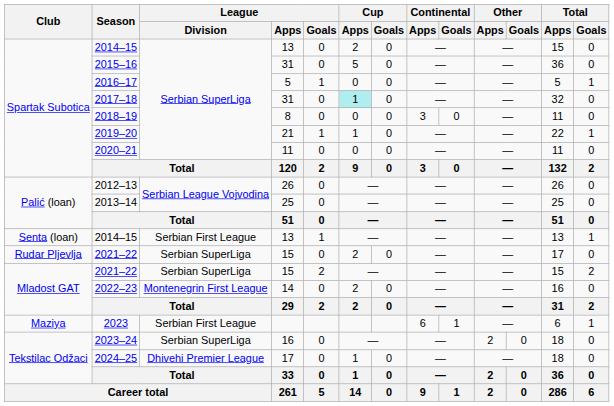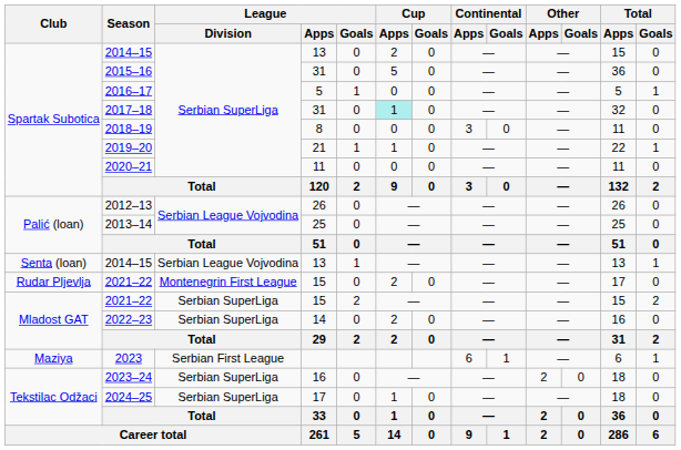 <table class="wikitable" style="text-align:center">
 <tr>
 <th rowspan="2">Club</th>
 <th rowspan="2">Season</th>
 <th colspan="3">League</th>
 <th colspan="2">Cup</th>
 <th colspan="2">Continental</th>
 <th colspan="2">Other</th>
 <th colspan="2">Total</th>
 </tr>
 <tr>
 <th>Division</th>
 <th>Apps</th>
 <th>Goals</th>
 <th>Apps</th>
 <th>Goals</th>
 <th>Apps</th>
 <th>Goals</th>
 <th>Apps</th>
 <th>Goals</th>
 <th>Apps</th>
 <th>Goals</th>
 </tr>
 <tr>
 <td rowspan="8"><a href='#'>Spartak Subotica</a></td>
 <td><a href='#'>2014–15</a></td>
 <td rowspan="7"><a href='#'>Serbian SuperLiga</a></td>
 <td>13</td>
 <td>0</td>
 <td>2</td>
 <td>0</td>
 <td colspan="2">—</td>
 <td colspan="2">—</td>
 <td>15</td>
 <td>0</td>
 </tr>
 <tr>
 <td><a href='#'>2015–16</a></td>
 <td>31</td>
 <td>0</td>
 <td>5</td>
 <td>0</td>
 <td colspan="2">—</td>
 <td colspan="2">—</td>
 <td>36</td>
 <td>0</td>
 </tr>
 <tr>
 <td><a href='#'>2016–17</a></td>
 <td>5</td>
 <td>1</td>
 <td>0</td>
 <td>0</td>
 <td colspan="2">—</td>
 <td colspan="2">—</td>
 <td>5</td>
 <td>1</td>
 </tr>
 <tr>
 <td><a href='#'>2017–18</a></td>
 <td>31</td>
 <td>0</td>
 <td style="background: paleturquoise;">1</td>
 <td>0</td>
 <td colspan="2">—</td>
 <td colspan="2">—</td>
 <td>32</td>
 <td>0</td>
 </tr>
 <tr>
 <td><a href='#'>2018–19</a></td>
 <td>8</td>
 <td>0</td>
 <td>0</td>
 <td>0</td>
 <td>3</td>
 <td>0</td>
 <td colspan="2">—</td>
 <td>11</td>
 <td>0</td>
 </tr>
 <tr>
 <td><a href='#'>2019–20</a></td>
 <td>21</td>
 <td>1</td>
 <td>1</td>
 <td>0</td>
 <td colspan="2">—</td>
 <td colspan="2">—</td>
 <td>22</td>
 <td>1</td>
 </tr>
 <tr>
 <td><a href='#'>2020–21</a></td>
 <td>11</td>
 <td>0</td>
 <td>0</td>
 <td>0</td>
 <td colspan="2">—</td>
 <td colspan="2">—</td>
 <td>11</td>
 <td>0</td>
 </tr>
 <tr>
 <th colspan="2">Total</th>
 <th>120</th>
 <th>2</th>
 <th>9</th>
 <th>0</th>
 <th>3</th>
 <th>0</th>
 <th colspan="2">—</th>
 <th>132</th>
 <th>2</th>
 </tr>
 <tr>
 <td rowspan="3"><a href='#'>Palić</a> (loan)</td>
 <td>2012–13</td>
 <td rowspan="2"><a href='#'>Serbian League Vojvodina</a></td>
 <td>26</td>
 <td>0</td>
 <td colspan="2">—</td>
 <td colspan="2">—</td>
 <td colspan="2">—</td>
 <td>26</td>
 <td>0</td>
 </tr>
 <tr>
 <td>2013–14</td>
 <td>25</td>
 <td>0</td>
 <td colspan="2">—</td>
 <td colspan="2">—</td>
 <td colspan="2">—</td>
 <td>25</td>
 <td>0</td>
 </tr>
 <tr>
 <th colspan="2">Total</th>
 <th>51</th>
 <th>0</th>
 <th colspan="2">—</th>
 <th colspan="2">—</th>
 <th colspan="2">—</th>
 <th>51</th>
 <th>0</th>
 </tr>
 <tr>
 <td><a href='#'>Senta</a> (loan)</td>
 <td>2014–15</td>
-<td>Serbian First League</td>
+<td>Serbian League Vojvodina</td>
 <td>13</td>
 <td>1</td>
 <td colspan="2">—</td>
 <td colspan="2">—</td>
 <td colspan="2">—</td>
 <td>13</td>
 <td>1</td>
 </tr>
 <tr>
 <td><a href='#'>Rudar Pljevlja</a></td>
 <td><a href='#'>2021–22</a></td>
-<td>Serbian SuperLiga</td>
+<td><a href='#'>Montenegrin First League</a></td>
 <td>15</td>
 <td>0</td>
 <td>2</td>
 <td>0</td>
 <td colspan="2">—</td>
 <td colspan="2">—</td>
 <td>17</td>
 <td>0</td>
 </tr>
 <tr>
 <td rowspan="3"><a href='#'>Mladost GAT</a></td>
 <td><a href='#'>2021–22</a></td>
 <td>Serbian SuperLiga</td>
 <td>15</td>
 <td>2</td>
 <td colspan="2">—</td>
 <td colspan="2">—</td>
 <td colspan="2">—</td>
 <td>15</td>
 <td>2</td>
 </tr>
 <tr>
 <td><a href='#'>2022–23</a></td>
-<td><a href='#'>Montenegrin First League</a></td>
+<td>Serbian SuperLiga</td>
 <td>14</td>
 <td>0</td>
 <td>2</td>
 <td>0</td>
 <td colspan="2">—</td>
 <td colspan="2">—</td>
 <td>16</td>
 <td>0</td>
 </tr>
 <tr>
 <th colspan="2">Total</th>
 <th>29</th>
 <th>2</th>
 <th>2</th>
 <th>0</th>
 <th colspan="2">—</th>
 <th colspan="2">—</th>
 <th>31</th>
 <th>2</th>
 </tr>
 <tr>
 <td><a href='#'>Maziya</a></td>
 <td><a href='#'>2023</a></td>
 <td>Serbian First League</td>
 <td></td>
 <td></td>
 <td></td>
 <td></td>
 <td>6</td>
 <td>1</td>
 <td colspan="2">—</td>
 <td>6</td>
 <td>1</td>
 </tr>
 <tr>
 <td rowspan="3"><a href='#'>Tekstilac Odžaci</a></td>
 <td><a href='#'>2023–24</a></td>
 <td>Serbian SuperLiga</td>
 <td>16</td>
 <td>0</td>
 <td colspan="2">—</td>
 <td colspan="2">—</td>
 <td>2</td>
 <td>0</td>
 <td>18</td>
 <td>0</td>
 </tr>
 <tr>
 <td><a href='#'>2024–25</a></td>
-<td><a href='#'>Dhivehi Premier League</a></td>
+<td>Serbian SuperLiga</td>
 <td>17</td>
 <td>0</td>
 <td>1</td>
 <td>0</td>
 <td colspan="2">—</td>
 <td colspan="2">—</td>
 <td>18</td>
 <td>0</td>
 </tr>
 <tr>
 <th colspan="2">Total</th>
 <th>33</th>
 <th>0</th>
 <th>1</th>
 <th>0</th>
 <th colspan="2">—</th>
 <th>2</th>
 <th>0</th>
 <th>36</th>
 <th>0</th>
 </tr>
 <tr>
 <th colspan="3">Career total</th>
 <th>261</th>
 <th>5</th>
 <th>14</th>
 <th>0</th>
 <th>9</th>
 <th>1</th>
 <th>2</th>
 <th>0</th>
 <th>286</th>
 <th>6</th>
 </tr>
 </table>
